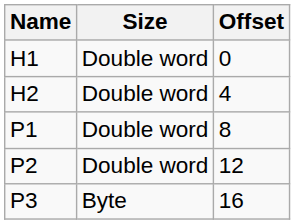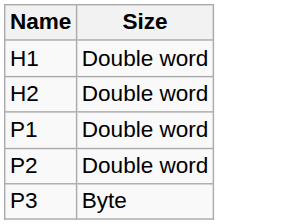 <table class="wikitable">
 <tr>
 <th>Name</th>
 <th>Size</th>
-<th>Offset</th>
 </tr>
 <tr>
 <td>H1</td>
 <td>Double word</td>
-<td>0</td>
 </tr>
 <tr>
 <td>H2</td>
 <td>Double word</td>
-<td>4</td>
 </tr>
 <tr>
 <td>P1</td>
 <td>Double word</td>
-<td>8</td>
 </tr>
 <tr>
 <td>P2</td>
 <td>Double word</td>
-<td>12</td>
 </tr>
 <tr>
 <td>P3</td>
 <td>Byte</td>
-<td>16</td>
 </tr>
 </table>
